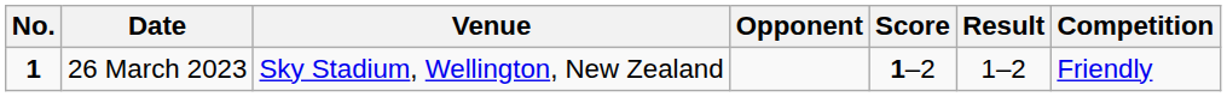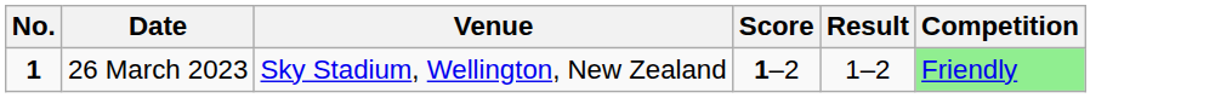 <table class="wikitable sortable">
 <tr>
 <th scope="col">No.</th>
 <th scope="col">Date</th>
 <th scope="col">Venue</th>
-<th scope="col">Opponent</th>
 <th scope="col">Score</th>
 <th scope="col">Result</th>
 <th scope="col">Competition</th>
 </tr>
 <tr>
 <td style="text-align:center"><strong>1</strong></td>
 <td>26 March 2023</td>
 <td><a href='#'>Sky Stadium</a>, <a href='#'>Wellington</a>, New Zealand</td>
-<td></td>
 <td style="text-align:center"><strong>1</strong>–2</td>
 <td style="text-align:center">1–2</td>
-<td><a href='#'>Friendly</a></td>
+<td style="background: lightgreen;"><a href='#'>Friendly</a></td>
 </tr>
 </table>
